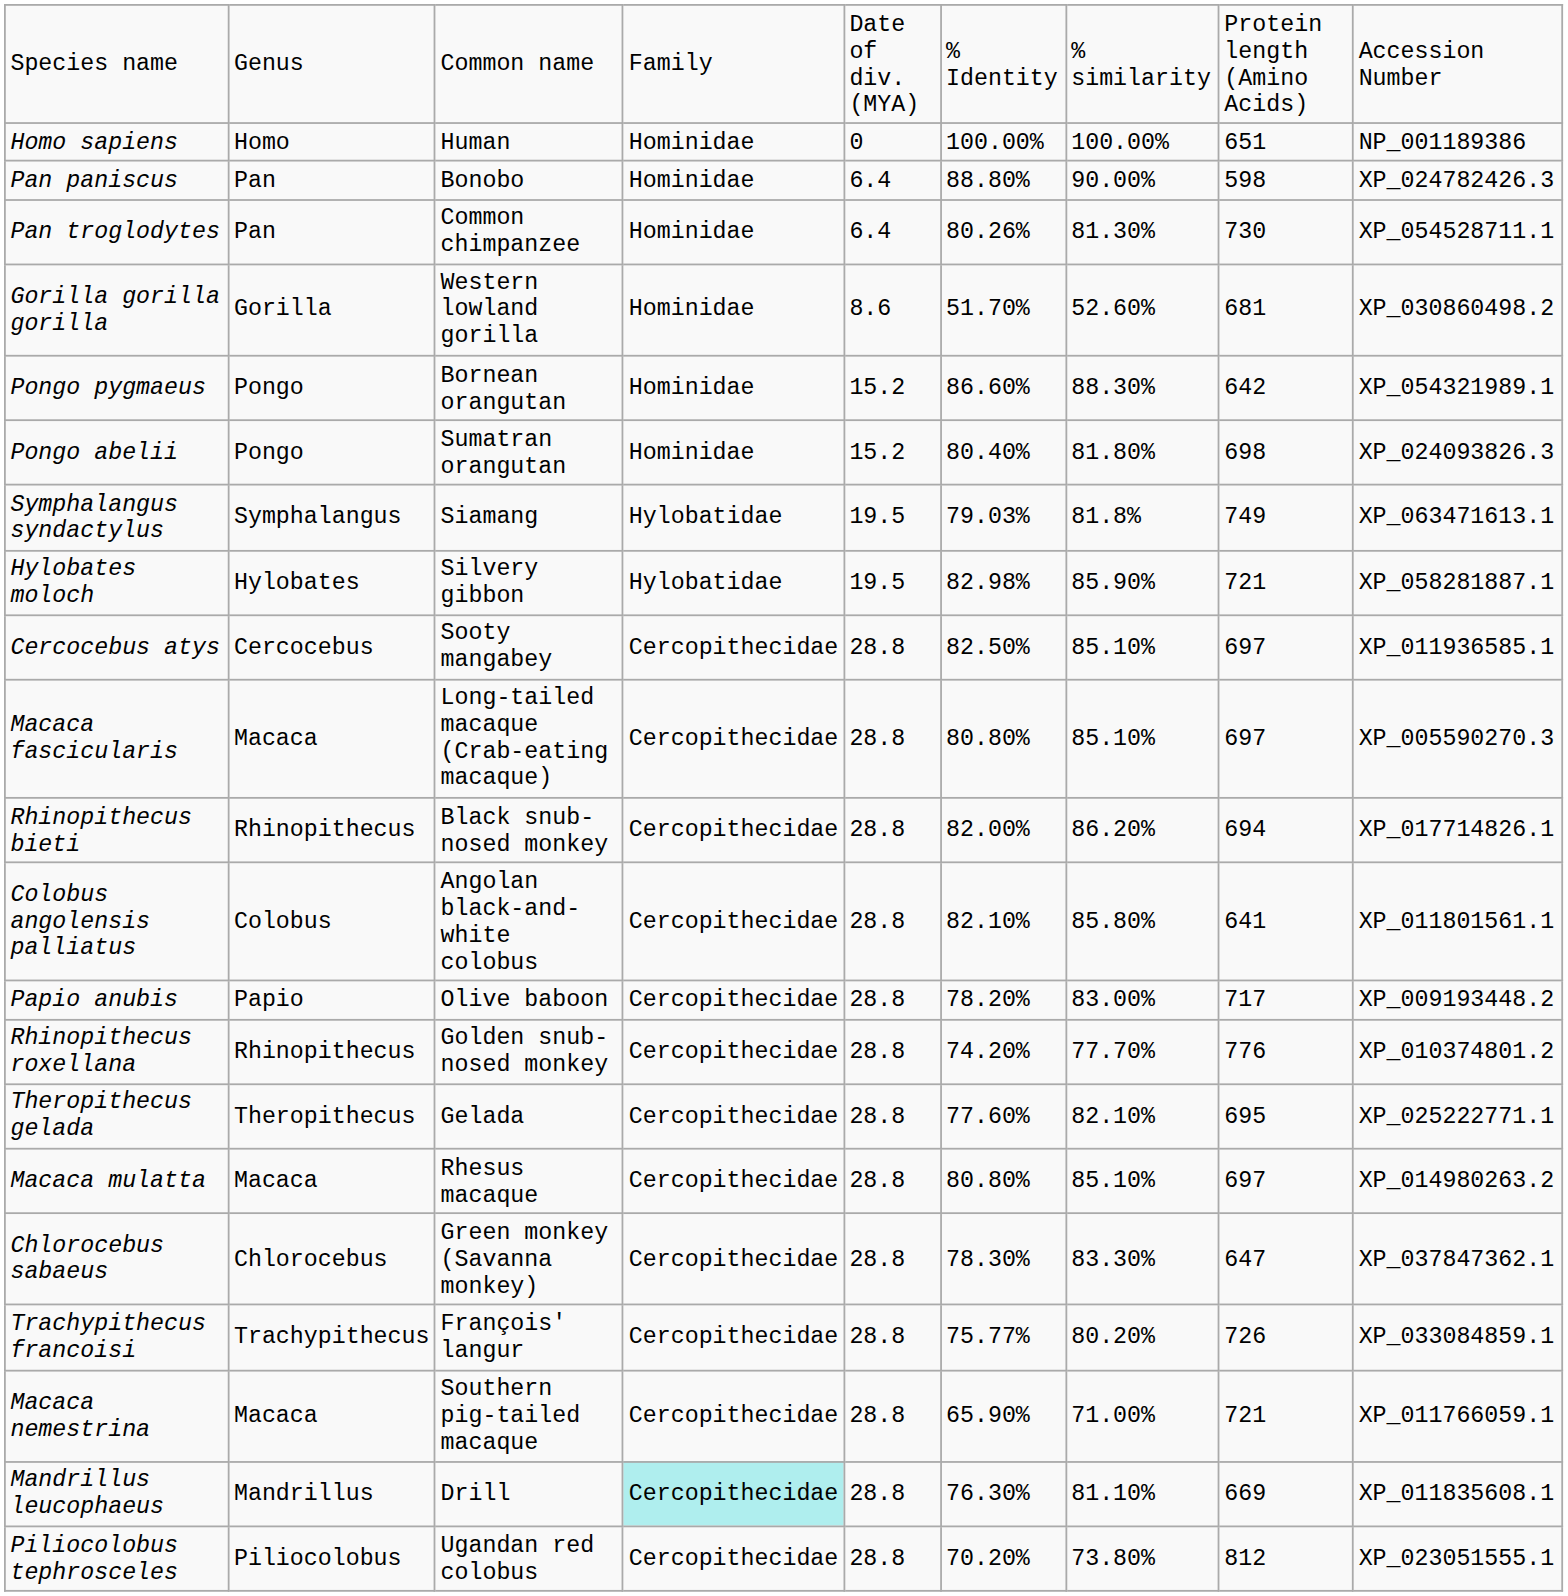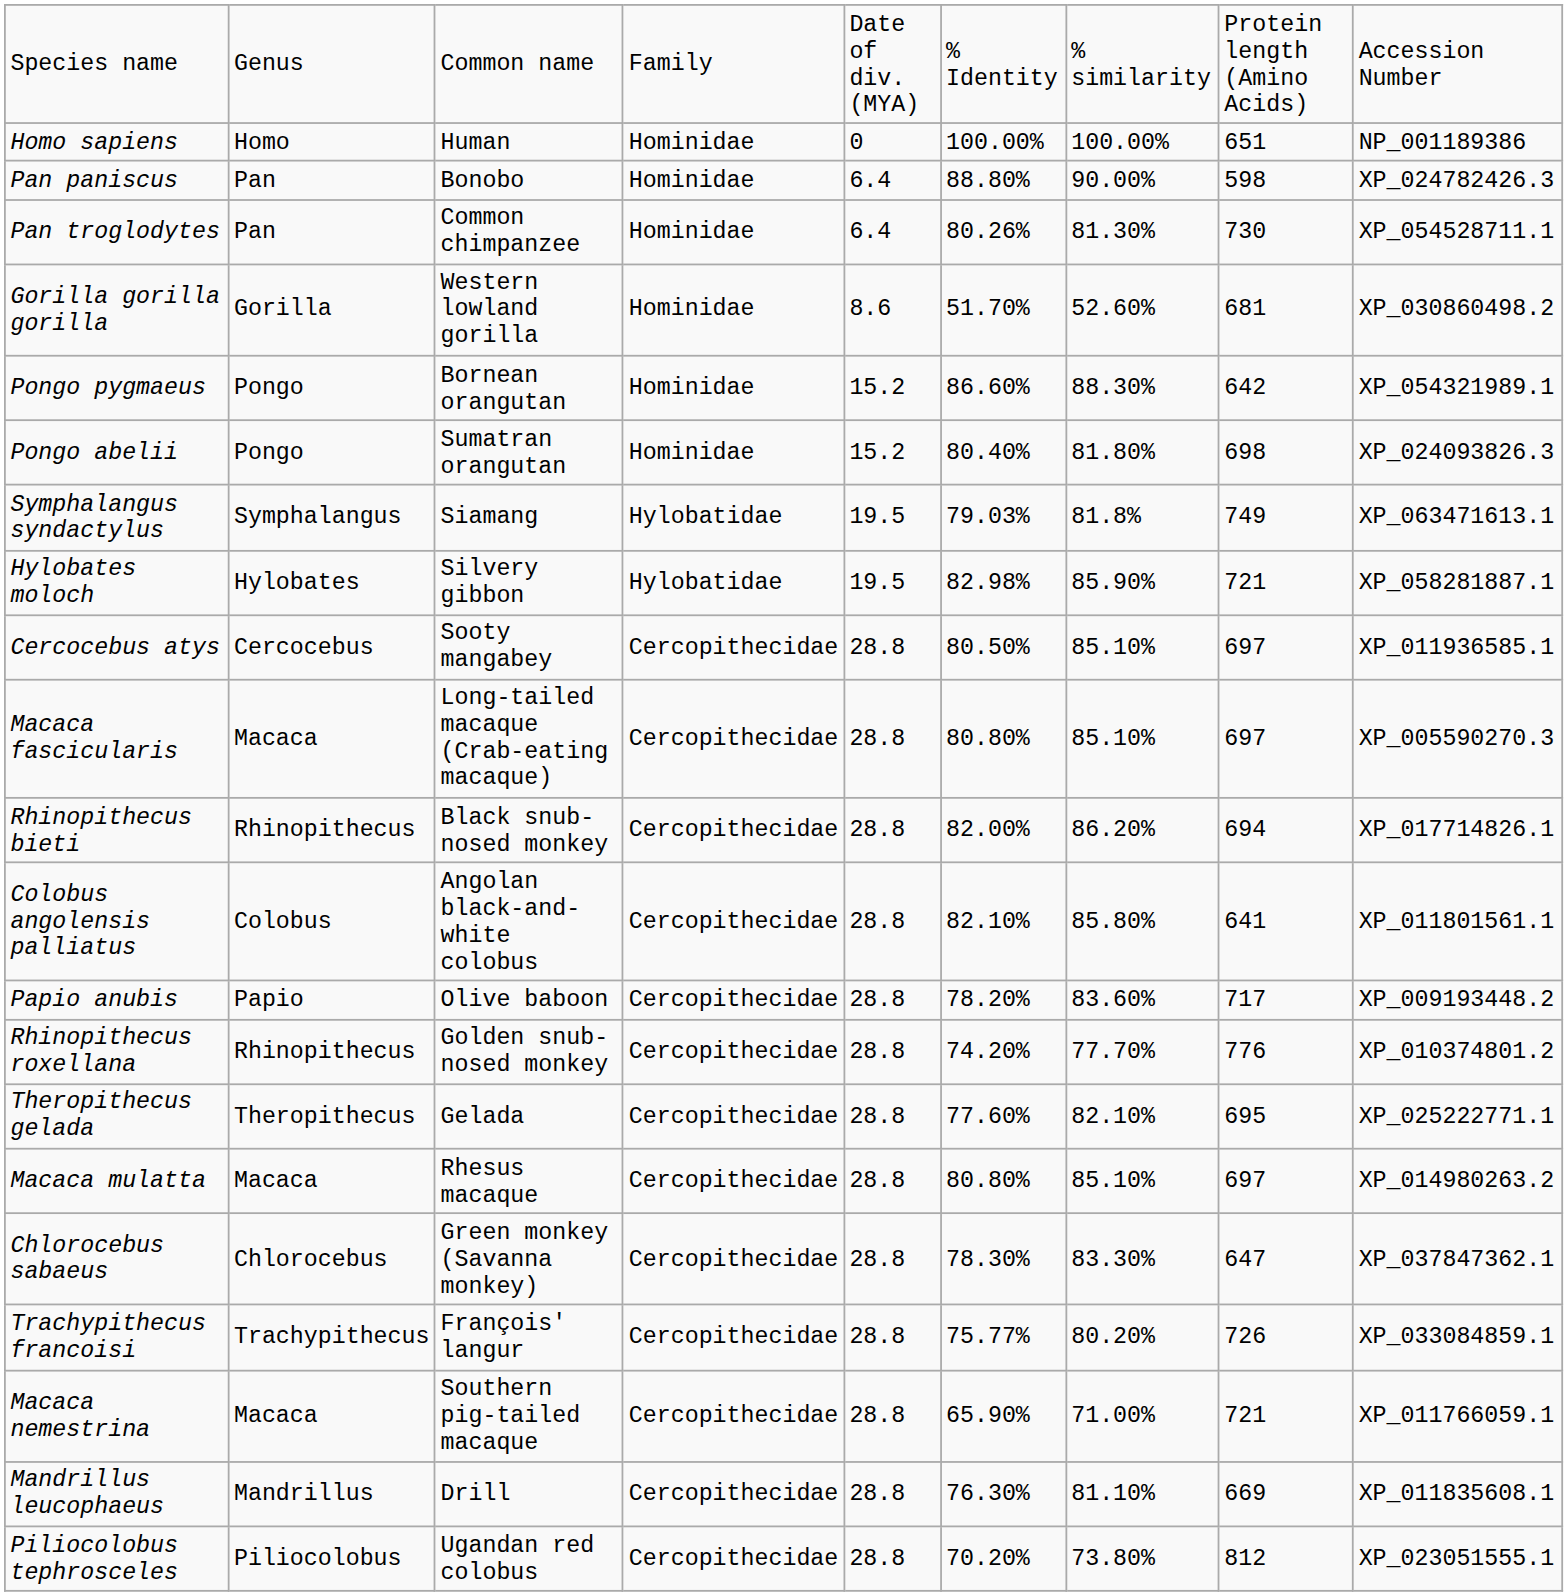 <table class="wikitable">
 <tr>
 <td>Species name</td>
 <td>Genus</td>
 <td>Common name</td>
 <td>Family</td>
 <td>Date of div. (MYA)</td>
 <td>% Identity</td>
 <td>% similarity</td>
 <td>Protein length (Amino Acids)</td>
 <td>Accession Number</td>
 </tr>
 <tr>
 <td><em>Homo sapiens</em></td>
 <td>Homo</td>
 <td>Human</td>
 <td>Hominidae</td>
 <td>0</td>
 <td>100.00%</td>
 <td>100.00%</td>
 <td>651</td>
 <td>NP_001189386</td>
 </tr>
 <tr>
 <td><em>Pan paniscus</em></td>
 <td>Pan</td>
 <td>Bonobo</td>
 <td>Hominidae</td>
 <td>6.4</td>
 <td>88.80%</td>
 <td>90.00%</td>
 <td>598</td>
 <td>XP_024782426.3</td>
 </tr>
 <tr>
 <td><em>Pan troglodytes</em></td>
 <td>Pan</td>
 <td>Common chimpanzee</td>
 <td>Hominidae</td>
 <td>6.4</td>
 <td>80.26%</td>
 <td>81.30%</td>
 <td>730</td>
 <td>XP_054528711.1</td>
 </tr>
 <tr>
 <td><em>Gorilla gorilla gorilla</em></td>
 <td>Gorilla</td>
 <td>Western lowland gorilla</td>
 <td>Hominidae</td>
 <td>8.6</td>
 <td>51.70%</td>
 <td>52.60%</td>
 <td>681</td>
 <td>XP_030860498.2</td>
 </tr>
 <tr>
 <td><em>Pongo pygmaeus</em></td>
 <td>Pongo</td>
 <td>Bornean orangutan</td>
 <td>Hominidae</td>
 <td>15.2</td>
 <td>86.60%</td>
 <td>88.30%</td>
 <td>642</td>
 <td>XP_054321989.1</td>
 </tr>
 <tr>
 <td><em>Pongo abelii</em></td>
 <td>Pongo</td>
 <td>Sumatran orangutan</td>
 <td>Hominidae</td>
 <td>15.2</td>
 <td>80.40%</td>
 <td>81.80%</td>
 <td>698</td>
 <td>XP_024093826.3</td>
 </tr>
 <tr>
 <td><em>Symphalangus syndactylus</em></td>
 <td>Symphalangus</td>
 <td>Siamang</td>
 <td>Hylobatidae</td>
 <td>19.5</td>
 <td>79.03%</td>
 <td>81.8%</td>
 <td>749</td>
 <td>XP_063471613.1</td>
 </tr>
 <tr>
 <td><em>Hylobates moloch</em></td>
 <td>Hylobates</td>
 <td>Silvery gibbon</td>
 <td>Hylobatidae</td>
 <td>19.5</td>
 <td>82.98%</td>
 <td>85.90%</td>
 <td>721</td>
 <td>XP_058281887.1</td>
 </tr>
 <tr>
 <td><em>Cercocebus atys</em></td>
 <td>Cercocebus</td>
 <td>Sooty mangabey</td>
 <td>Cercopithecidae</td>
 <td>28.8</td>
-<td>82.50%</td>
+<td>80.50%</td>
 <td>85.10%</td>
 <td>697</td>
 <td>XP_011936585.1</td>
 </tr>
 <tr>
 <td><em>Macaca fascicularis</em></td>
 <td>Macaca</td>
 <td>Long-tailed macaque (Crab-eating macaque)</td>
 <td>Cercopithecidae</td>
 <td>28.8</td>
 <td>80.80%</td>
 <td>85.10%</td>
 <td>697</td>
 <td>XP_005590270.3</td>
 </tr>
 <tr>
 <td><em>Rhinopithecus bieti</em></td>
 <td>Rhinopithecus</td>
 <td>Black snub-nosed monkey</td>
 <td>Cercopithecidae</td>
 <td>28.8</td>
 <td>82.00%</td>
 <td>86.20%</td>
 <td>694</td>
 <td>XP_017714826.1</td>
 </tr>
 <tr>
 <td><em>Colobus angolensis palliatus</em></td>
 <td>Colobus</td>
 <td>Angolan black-and-white colobus</td>
 <td>Cercopithecidae</td>
 <td>28.8</td>
 <td>82.10%</td>
 <td>85.80%</td>
 <td>641</td>
 <td>XP_011801561.1</td>
 </tr>
 <tr>
 <td><em>Papio anubis</em></td>
 <td>Papio</td>
 <td>Olive baboon</td>
 <td>Cercopithecidae</td>
 <td>28.8</td>
 <td>78.20%</td>
-<td>83.00%</td>
+<td>83.60%</td>
 <td>717</td>
 <td>XP_009193448.2</td>
 </tr>
 <tr>
 <td><em>Rhinopithecus roxellana</em></td>
 <td>Rhinopithecus</td>
 <td>Golden snub-nosed monkey</td>
 <td>Cercopithecidae</td>
 <td>28.8</td>
 <td>74.20%</td>
 <td>77.70%</td>
 <td>776</td>
 <td>XP_010374801.2</td>
 </tr>
 <tr>
 <td><em>Theropithecus gelada</em></td>
 <td>Theropithecus</td>
 <td>Gelada</td>
 <td>Cercopithecidae</td>
 <td>28.8</td>
 <td>77.60%</td>
 <td>82.10%</td>
 <td>695</td>
 <td>XP_025222771.1</td>
 </tr>
 <tr>
 <td><em>Macaca mulatta</em></td>
 <td>Macaca</td>
 <td>Rhesus macaque</td>
 <td>Cercopithecidae</td>
 <td>28.8</td>
 <td>80.80%</td>
 <td>85.10%</td>
 <td>697</td>
 <td>XP_014980263.2</td>
 </tr>
 <tr>
 <td><em>Chlorocebus sabaeus</em></td>
 <td>Chlorocebus</td>
 <td>Green monkey (Savanna monkey)</td>
 <td>Cercopithecidae</td>
 <td>28.8</td>
 <td>78.30%</td>
 <td>83.30%</td>
 <td>647</td>
 <td>XP_037847362.1</td>
 </tr>
 <tr>
 <td><em>Trachypithecus francoisi</em></td>
 <td>Trachypithecus</td>
 <td>François' langur</td>
 <td>Cercopithecidae</td>
 <td>28.8</td>
 <td>75.77%</td>
 <td>80.20%</td>
 <td>726</td>
 <td>XP_033084859.1</td>
 </tr>
 <tr>
 <td><em>Macaca nemestrina</em></td>
 <td>Macaca</td>
 <td>Southern pig-tailed macaque</td>
 <td>Cercopithecidae</td>
 <td>28.8</td>
 <td>65.90%</td>
 <td>71.00%</td>
 <td>721</td>
 <td>XP_011766059.1</td>
 </tr>
 <tr>
 <td><em>Mandrillus leucophaeus</em></td>
 <td>Mandrillus</td>
 <td>Drill</td>
-<td style="background: paleturquoise;">Cercopithecidae</td>
+<td>Cercopithecidae</td>
 <td>28.8</td>
 <td>76.30%</td>
 <td>81.10%</td>
 <td>669</td>
 <td>XP_011835608.1</td>
 </tr>
 <tr>
 <td><em>Piliocolobus tephrosceles</em></td>
 <td>Piliocolobus</td>
 <td>Ugandan red colobus</td>
 <td>Cercopithecidae</td>
 <td>28.8</td>
 <td>70.20%</td>
 <td>73.80%</td>
 <td>812</td>
 <td>XP_023051555.1</td>
 </tr>
 </table>
